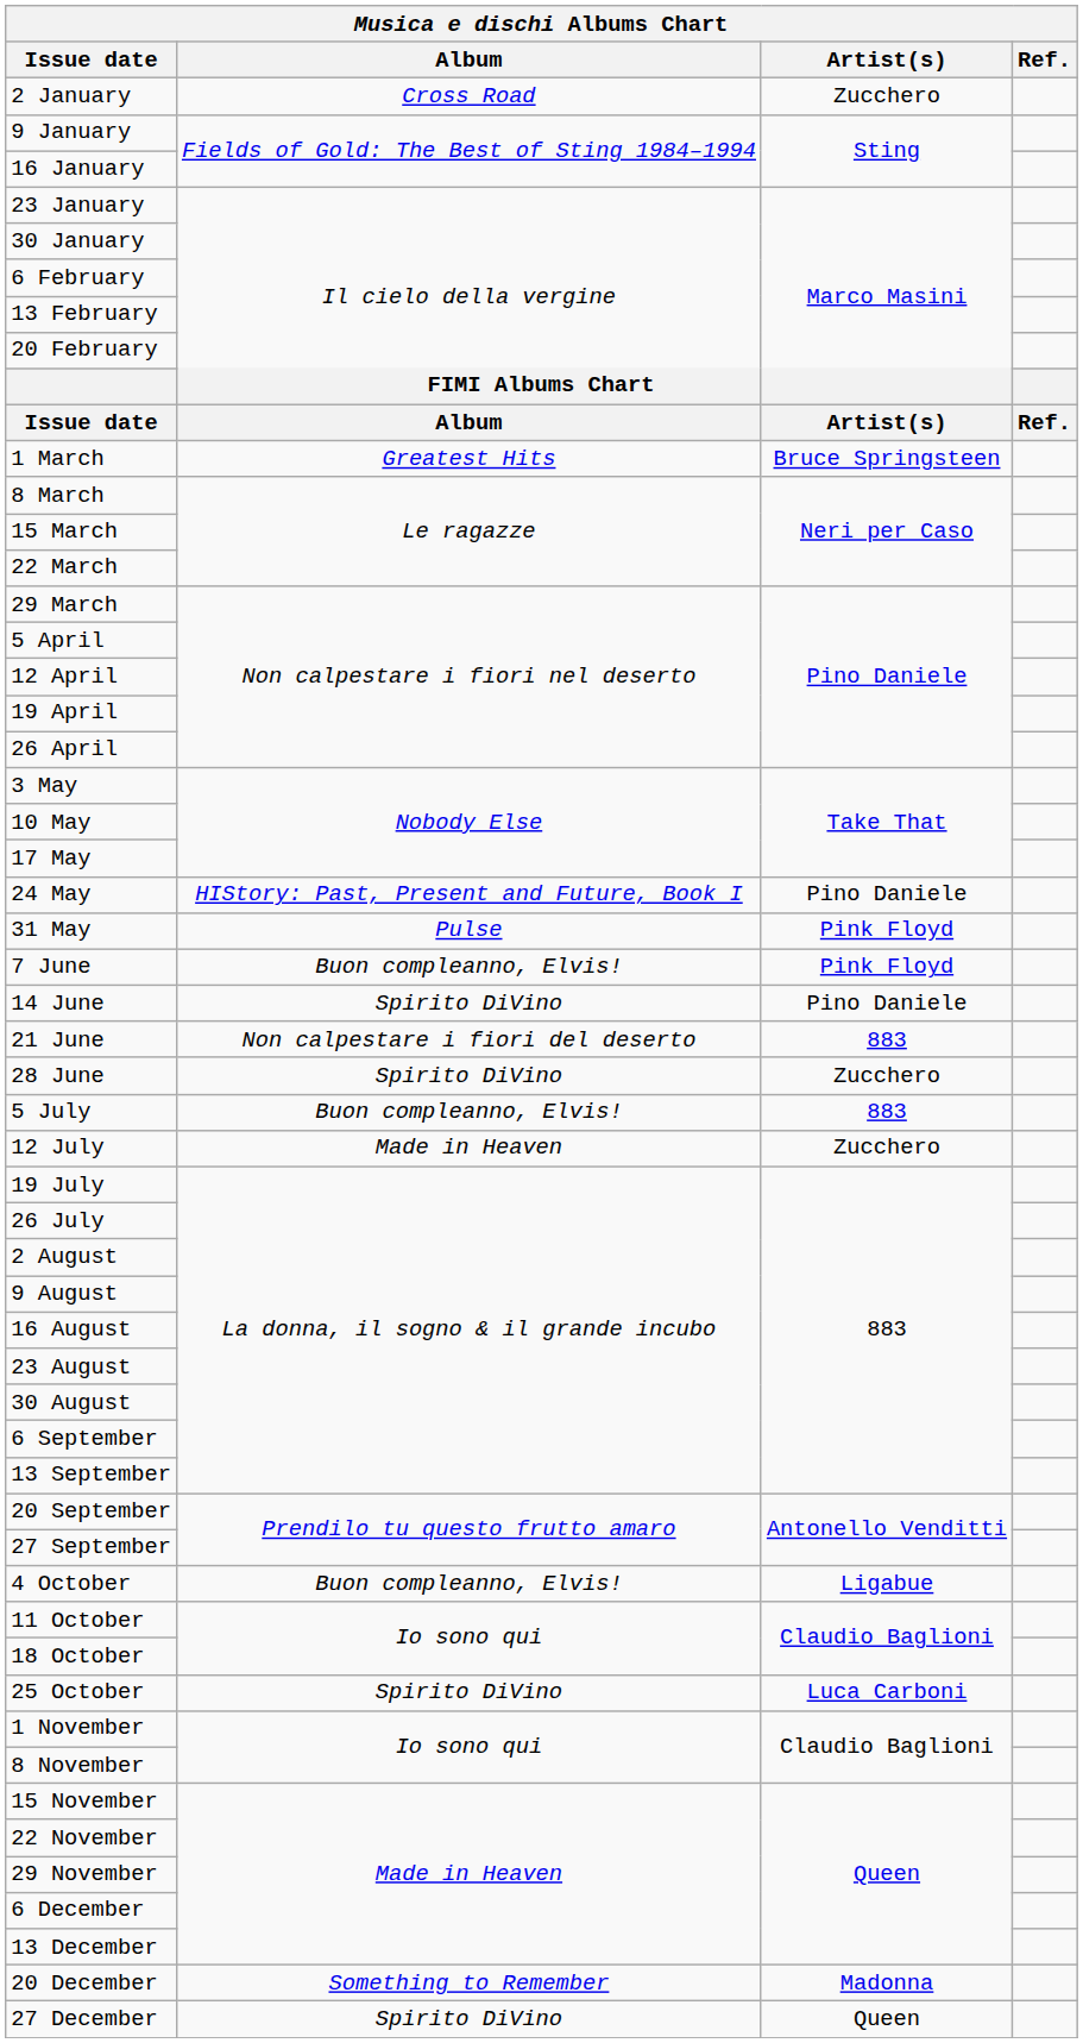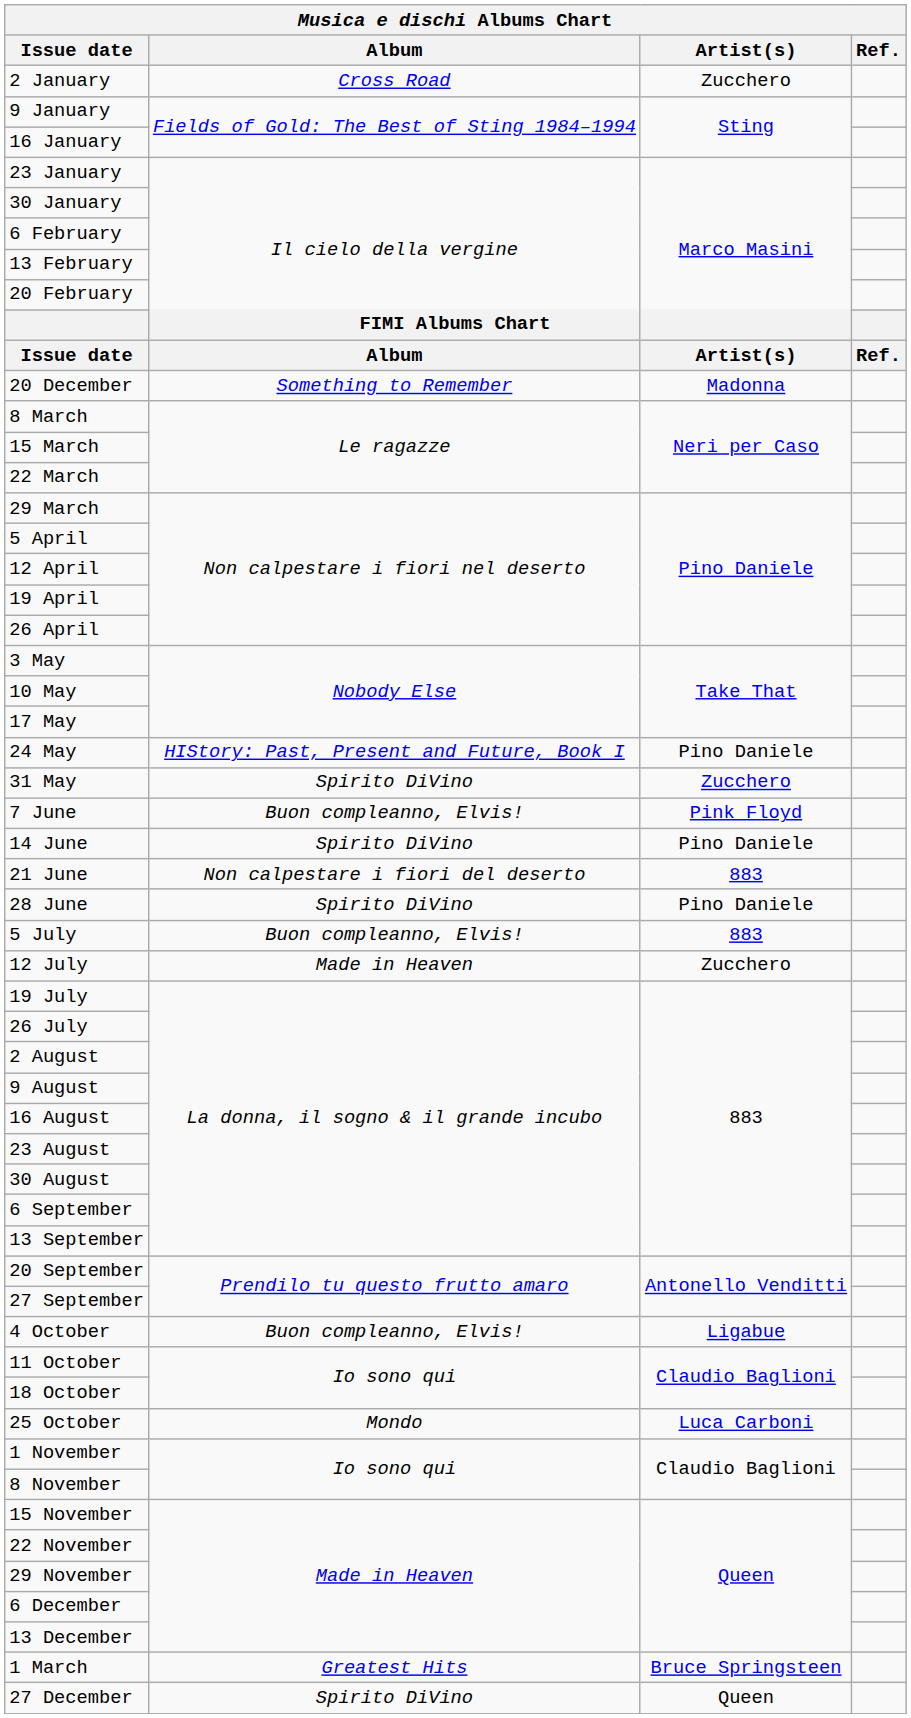 <table class="wikitable">
 <tr>
 <th colspan="4"><em>Musica e dischi</em> Albums Chart</th>
 </tr>
 <tr>
 <th style="text-align: center;">Issue date</th>
 <th style="text-align: center;">Album</th>
 <th style="text-align: center;">Artist(s)</th>
 <th style="text-align: center;">Ref.</th>
 </tr>
 <tr>
 <td>2 January</td>
 <td style="text-align: center;" rowspan="1"><em><a href='#'>Cross Road</a></em></td>
 <td style="text-align: center;" rowspan="1">Zucchero</td>
 <td style="text-align: center;"></td>
 </tr>
 <tr>
 <td>9 January</td>
 <td style="text-align: center;" rowspan="2"><em><a href='#'>Fields of Gold: The Best of Sting 1984–1994</a></em></td>
 <td style="text-align: center;" rowspan="2"><a href='#'>Sting</a></td>
 <td style="text-align: center;"></td>
 </tr>
 <tr>
 <td>16 January</td>
 <td style="text-align: center;"></td>
 </tr>
 <tr>
 <td>23 January</td>
 <td style="text-align: center;" rowspan="6"><em>Il cielo della vergine</em></td>
 <td style="text-align: center;" rowspan="6"><a href='#'>Marco Masini</a></td>
 <td style="text-align: center;"></td>
 </tr>
 <tr>
 <td>30 January</td>
 <td style="text-align: center;"></td>
 </tr>
 <tr>
 <td>6 February</td>
 <td style="text-align: center;"></td>
 </tr>
 <tr>
 <td>13 February</td>
 <td style="text-align: center;"></td>
 </tr>
 <tr>
 <td>20 February</td>
 <td style="text-align: center;"></td>
 </tr>
 <tr>
 <th colspan="4">FIMI Albums Chart</th>
 </tr>
 <tr>
 <th style="text-align: center;">Issue date</th>
 <th style="text-align: center;">Album</th>
 <th style="text-align: center;">Artist(s)</th>
 <th style="text-align: center;">Ref.</th>
 </tr>
 <tr>
-<td>1 March</td>
-<td style="text-align: center;" rowspan="1"><em><a href='#'>Greatest Hits</a></em></td>
-<td style="text-align: center;" rowspan="1"><a href='#'>Bruce Springsteen</a></td>
+<td>20 December</td>
+<td style="text-align: center;" rowspan="1"><em><a href='#'>Something to Remember</a></em></td>
+<td style="text-align: center;" rowspan="1"><a href='#'>Madonna</a></td>
 <td style="text-align: center;"></td>
 </tr>
 <tr>
 <td>8 March</td>
 <td style="text-align: center;" rowspan="3"><em>Le ragazze</em></td>
 <td style="text-align: center;" rowspan="3"><a href='#'>Neri per Caso</a></td>
 <td style="text-align: center;"></td>
 </tr>
 <tr>
 <td>15 March</td>
 <td style="text-align: center;"></td>
 </tr>
 <tr>
 <td>22 March</td>
 <td style="text-align: center;"></td>
 </tr>
 <tr>
 <td>29 March</td>
 <td style="text-align: center;" rowspan="5"><em>Non calpestare i fiori nel deserto</em></td>
 <td style="text-align: center;" rowspan="5"><a href='#'>Pino Daniele</a></td>
 <td style="text-align: center;"></td>
 </tr>
 <tr>
 <td>5 April</td>
 <td style="text-align: center;"></td>
 </tr>
 <tr>
 <td>12 April</td>
 <td style="text-align: center;"></td>
 </tr>
 <tr>
 <td>19 April</td>
 <td style="text-align: center;"></td>
 </tr>
 <tr>
 <td>26 April</td>
 <td style="text-align: center;"></td>
 </tr>
 <tr>
 <td>3 May</td>
 <td style="text-align: center;" rowspan="3"><em><a href='#'>Nobody Else</a></em></td>
 <td style="text-align: center;" rowspan="3"><a href='#'>Take That</a></td>
 <td style="text-align: center;"></td>
 </tr>
 <tr>
 <td>10 May</td>
 <td style="text-align: center;"></td>
 </tr>
 <tr>
 <td>17 May</td>
 <td style="text-align: center;"></td>
 </tr>
 <tr>
 <td>24 May</td>
 <td style="text-align: center;" rowspan="1"><em><a href='#'>HIStory: Past, Present and Future, Book I</a></em></td>
 <td style="text-align: center;" rowspan="1">Pino Daniele</td>
 <td style="text-align: center;"></td>
 </tr>
 <tr>
 <td>31 May</td>
-<td style="text-align: center;" rowspan="1"><em><a href='#'>Pulse</a></em></td>
-<td style="text-align: center;" rowspan="1"><a href='#'>Pink Floyd</a></td>
+<td style="text-align: center;" rowspan="1"><em>Spirito DiVino</em></td>
+<td style="text-align: center;" rowspan="1"><a href='#'>Zucchero</a></td>
 <td style="text-align: center;"></td>
 </tr>
 <tr>
 <td>7 June</td>
 <td style="text-align: center;" rowspan="1"><em>Buon compleanno, Elvis!</em></td>
 <td style="text-align: center;" rowspan="1"><a href='#'>Pink Floyd</a></td>
 <td style="text-align: center;"></td>
 </tr>
 <tr>
 <td>14 June</td>
 <td style="text-align: center;" rowspan="1"><em>Spirito DiVino</em></td>
 <td style="text-align: center;" rowspan="1">Pino Daniele</td>
 <td style="text-align: center;"></td>
 </tr>
 <tr>
 <td>21 June</td>
 <td style="text-align: center;" rowspan="1"><em>Non calpestare i fiori del deserto</em></td>
 <td style="text-align: center;" rowspan="1"><a href='#'>883</a></td>
 <td style="text-align: center;"></td>
 </tr>
 <tr>
 <td>28 June</td>
 <td style="text-align: center;" rowspan="1"><em>Spirito DiVino</em></td>
-<td style="text-align: center;" rowspan="1">Zucchero</td>
+<td style="text-align: center;" rowspan="1">Pino Daniele</td>
 <td style="text-align: center;"></td>
 </tr>
 <tr>
 <td>5 July</td>
 <td style="text-align: center;" rowspan="1"><em>Buon compleanno, Elvis!</em></td>
 <td style="text-align: center;" rowspan="1"><a href='#'>883</a></td>
 <td style="text-align: center;"></td>
 </tr>
 <tr>
 <td>12 July</td>
 <td style="text-align: center;" rowspan="1"><em>Made in Heaven</em></td>
 <td style="text-align: center;" rowspan="1">Zucchero</td>
 <td style="text-align: center;"></td>
 </tr>
 <tr>
 <td>19 July</td>
 <td style="text-align: center;" rowspan="9"><em>La donna, il sogno & il grande incubo</em></td>
 <td style="text-align: center;" rowspan="9">883</td>
 <td style="text-align: center;"></td>
 </tr>
 <tr>
 <td>26 July</td>
 <td style="text-align: center;"></td>
 </tr>
 <tr>
 <td>2 August</td>
 <td style="text-align: center;"></td>
 </tr>
 <tr>
 <td>9 August</td>
 <td style="text-align: center;"></td>
 </tr>
 <tr>
 <td>16 August</td>
 <td style="text-align: center;"></td>
 </tr>
 <tr>
 <td>23 August</td>
 <td style="text-align: center;"></td>
 </tr>
 <tr>
 <td>30 August</td>
 <td style="text-align: center;"></td>
 </tr>
 <tr>
 <td>6 September</td>
 <td style="text-align: center;"></td>
 </tr>
 <tr>
 <td>13 September</td>
 <td style="text-align: center;"></td>
 </tr>
 <tr>
 <td>20 September</td>
 <td style="text-align: center;" rowspan="2"><em><a href='#'>Prendilo tu questo frutto amaro</a></em></td>
 <td style="text-align: center;" rowspan="2"><a href='#'>Antonello Venditti</a></td>
 <td style="text-align: center;"></td>
 </tr>
 <tr>
 <td>27 September</td>
 <td style="text-align: center;"></td>
 </tr>
 <tr>
 <td>4 October</td>
 <td style="text-align: center;" rowspan="1"><em>Buon compleanno, Elvis!</em></td>
 <td style="text-align: center;" rowspan="1"><a href='#'>Ligabue</a></td>
 <td style="text-align: center;"></td>
 </tr>
 <tr>
 <td>11 October</td>
 <td style="text-align: center;" rowspan="2"><em>Io sono qui</em></td>
 <td style="text-align: center;" rowspan="2"><a href='#'>Claudio Baglioni</a></td>
 <td style="text-align: center;"></td>
 </tr>
 <tr>
 <td>18 October</td>
 <td style="text-align: center;"></td>
 </tr>
 <tr>
 <td>25 October</td>
-<td style="text-align: center;" rowspan="1"><em>Spirito DiVino</em></td>
+<td style="text-align: center;" rowspan="1"><em>Mondo</em></td>
 <td style="text-align: center;" rowspan="1"><a href='#'>Luca Carboni</a></td>
 <td style="text-align: center;"></td>
 </tr>
 <tr>
 <td>1 November</td>
 <td style="text-align: center;" rowspan="2"><em>Io sono qui</em></td>
 <td style="text-align: center;" rowspan="2">Claudio Baglioni</td>
 <td style="text-align: center;"></td>
 </tr>
 <tr>
 <td>8 November</td>
 <td style="text-align: center;"></td>
 </tr>
 <tr>
 <td>15 November</td>
 <td style="text-align: center;" rowspan="5"><em><a href='#'>Made in Heaven</a></em></td>
 <td style="text-align: center;" rowspan="5"><a href='#'>Queen</a></td>
 <td style="text-align: center;"></td>
 </tr>
 <tr>
 <td>22 November</td>
 <td style="text-align: center;"></td>
 </tr>
 <tr>
 <td>29 November</td>
 <td style="text-align: center;"></td>
 </tr>
 <tr>
 <td>6 December</td>
 <td style="text-align: center;"></td>
 </tr>
 <tr>
 <td>13 December</td>
 <td style="text-align: center;"></td>
 </tr>
 <tr>
-<td>20 December</td>
-<td style="text-align: center;" rowspan="1"><em><a href='#'>Something to Remember</a></em></td>
-<td style="text-align: center;" rowspan="1"><a href='#'>Madonna</a></td>
+<td>1 March</td>
+<td style="text-align: center;" rowspan="1"><em><a href='#'>Greatest Hits</a></em></td>
+<td style="text-align: center;" rowspan="1"><a href='#'>Bruce Springsteen</a></td>
 <td style="text-align: center;"></td>
 </tr>
 <tr>
 <td>27 December</td>
 <td style="text-align: center;" rowspan="1"><em>Spirito DiVino</em></td>
 <td style="text-align: center;" rowspan="1">Queen</td>
 <td style="text-align: center;"></td>
 </tr>
 <tr>
 </tr>
 </table>
